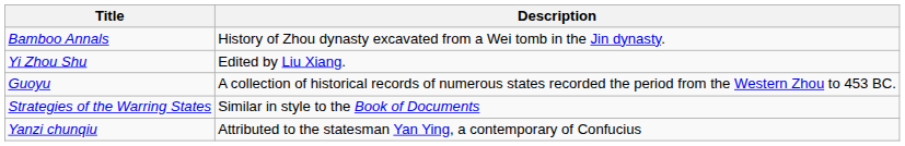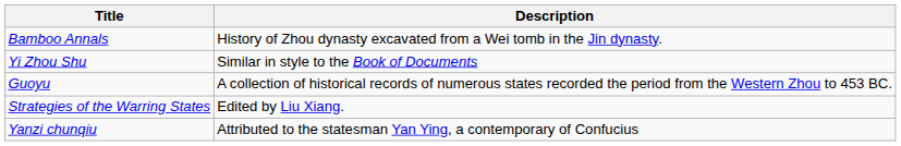 <table class=wikitable>
 <tr>
 <th>Title</th>
 <th>Description</th>
 </tr>
 <tr>
 <td><em><a href='#'>Bamboo Annals</a></em></td>
 <td>History of Zhou dynasty excavated from a Wei tomb in the <a href='#'>Jin dynasty</a>.</td>
 </tr>
 <tr>
 <td><em><a href='#'>Yi Zhou Shu</a></em></td>
-<td>Edited by <a href='#'>Liu Xiang</a>.</td>
+<td>Similar in style to the <em><a href='#'>Book of Documents</a></em></td>
 </tr>
 <tr>
 <td><em><a href='#'>Guoyu</a></em></td>
 <td>A collection of historical records of numerous states recorded the period from the <a href='#'>Western Zhou</a> to 453 BC.</td>
 </tr>
 <tr>
 <td><em><a href='#'>Strategies of the Warring States</a></em></td>
-<td>Similar in style to the <em><a href='#'>Book of Documents</a></em></td>
+<td>Edited by <a href='#'>Liu Xiang</a>.</td>
 </tr>
 <tr>
 <td><em><a href='#'>Yanzi chunqiu</a></em></td>
 <td>Attributed to the statesman <a href='#'>Yan Ying</a>, a contemporary of Confucius</td>
 </tr>
 </table>
